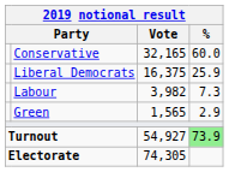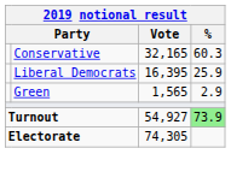 <table class="wikitable">
 <tr>
 <th colspan="4"><a href='#'>2019</a> <a href='#'>notional result</a></th>
 </tr>
 <tr>
 <th bgcolor="#DDDDFF" width="130px" colspan="2">Party</th>
 <th bgcolor="#DDDDFF" width="50px">Vote</th>
 <th bgcolor="#DDDDFF" width="30px">%</th>
 </tr>
 <tr>
 <td></td>
 <td><a href='#'>Conservative</a></td>
 <td align=right>32,165</td>
-<td align=right>60.0</td>
+<td align=right>60.3</td>
 </tr>
 <tr>
 <td></td>
 <td><a href='#'>Liberal Democrats</a></td>
-<td align=right>16,375</td>
+<td align=right>16,395</td>
 <td align=right>25.9</td>
-</tr>
-<tr>
-<td></td>
-<td><a href='#'>Labour</a></td>
-<td align=right>3,982</td>
-<td align=right>7.3</td>
 </tr>
 <tr>
 <td></td>
 <td><a href='#'>Green</a></td>
 <td align=right>1,565</td>
 <td align=right>2.9</td>
 </tr>
 <tr>
 <td colspan="4" bgcolor="#EAECF0"></td>
 </tr>
 <tr>
 <td colspan="2"><strong>Turnout</strong></td>
 <td align=right>54,927</td>
 <td align=right style="background: lightgreen;">73.9</td>
 </tr>
 <tr>
 <td colspan="2"><strong>Electorate</strong></td>
 <td align=right>74,305</td>
 </tr>
 </table>
